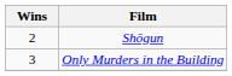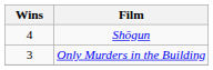 <table class="wikitable plainrowheaders" style="text-align: center">
 <tr>
 <th scope="col" style="width:55px;">Wins</th>
 <th scope="col" style="text-align:center;">Film</th>
 </tr>
 <tr>
-<td scope="row" style="text-align:center" rowspan="1">2</td>
+<td scope="row" style="text-align:center" rowspan="1">4</td>
 <td><em><a href='#'>Shōgun</a></em></td>
 </tr>
 <tr>
 <td scope="row" style="text-align:center" rowspan="1">3</td>
 <td><em><a href='#'>Only Murders in the Building</a></em></td>
 </tr>
 <tr>
 </tr>
 </table>
